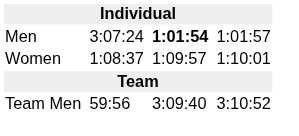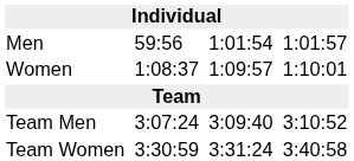 <table>
 <tr>
 <td colspan=7 bgcolor=#eeeeee style=text-align:center;><strong>Individual</strong></td>
 </tr>
 <tr>
 <td>Men</td>
 <td></td>
-<td>3:07:24</td>
+<td>59:56</td>
 <td></td>
-<td><strong>1:01:54</strong></td>
+<td>1:01:54</td>
 <td></td>
 <td>1:01:57</td>
 </tr>
 <tr>
 <td>Women</td>
 <td></td>
 <td>1:08:37</td>
 <td></td>
 <td>1:09:57</td>
 <td></td>
 <td>1:10:01</td>
 </tr>
 <tr>
 <td colspan=7 bgcolor=#eeeeee style=text-align:center;><strong>Team</strong></td>
 </tr>
 <tr>
 <td>Team Men</td>
 <td></td>
-<td>59:56</td>
+<td>3:07:24</td>
 <td></td>
 <td>3:09:40</td>
 <td></td>
 <td>3:10:52</td>
 </tr>
+<tr>
+<td>Team Women</td>
+<td></td>
+<td>3:30:59</td>
+<td></td>
+<td>3:31:24</td>
+<td></td>
+<td>3:40:58</td>
+</tr>
 </table>
